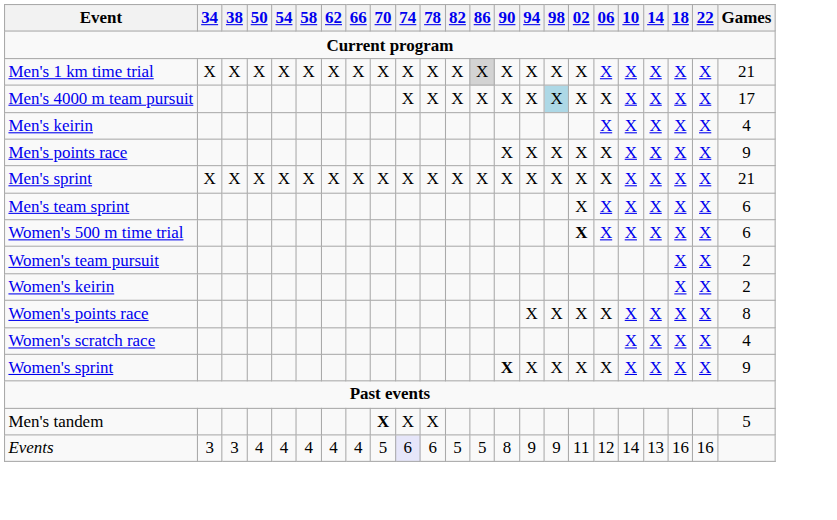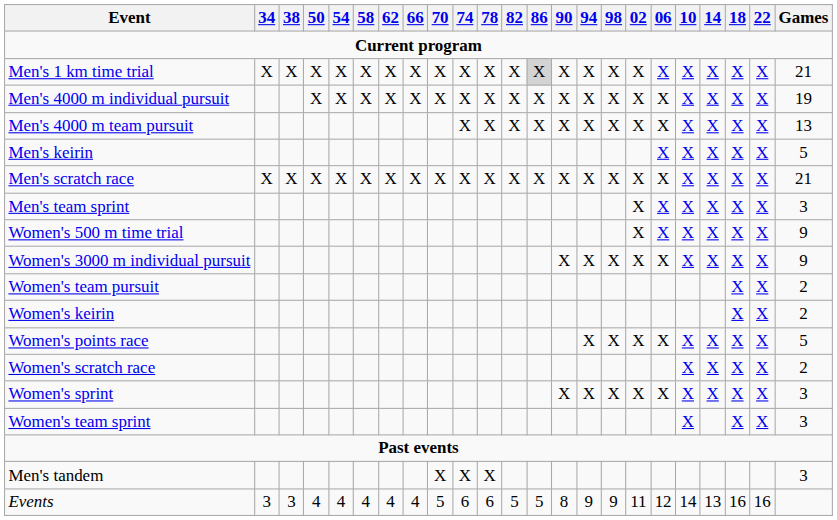 <table class="wikitable">
 <tr>
 <th>Event</th>
 <th><a href='#'>34</a></th>
 <th><a href='#'>38</a></th>
 <th><a href='#'>50</a></th>
 <th><a href='#'>54</a></th>
 <th><a href='#'>58</a></th>
 <th><a href='#'>62</a></th>
 <th><a href='#'>66</a></th>
 <th><a href='#'>70</a></th>
 <th><a href='#'>74</a></th>
 <th><a href='#'>78</a></th>
 <th><a href='#'>82</a></th>
 <th><a href='#'>86</a></th>
 <th><a href='#'>90</a></th>
 <th><a href='#'>94</a></th>
 <th><a href='#'>98</a></th>
 <th><a href='#'>02</a></th>
 <th><a href='#'>06</a></th>
 <th><a href='#'>10</a></th>
 <th><a href='#'>14</a></th>
 <th><a href='#'>18</a></th>
 <th><a href='#'>22</a></th>
 <th>Games</th>
 </tr>
 <tr align=center>
 <td colspan=23 align=center><strong>Current program</strong></td>
 </tr>
 <tr align=center>
 <td align=left><a href='#'>Men's 1 km time trial</a></td>
 <td>X</td>
 <td>X</td>
 <td>X</td>
 <td>X</td>
 <td>X</td>
 <td>X</td>
 <td>X</td>
 <td>X</td>
 <td>X</td>
 <td>X</td>
 <td>X</td>
 <td style="background: lightgrey;">X</td>
 <td>X</td>
 <td>X</td>
 <td>X</td>
 <td>X</td>
 <td><a href='#'>X</a></td>
 <td><a href='#'>X</a></td>
 <td><a href='#'>X</a></td>
 <td><a href='#'>X</a></td>
 <td><a href='#'>X</a></td>
 <td>21</td>
 </tr>
 <tr align=center>
+<td align=left><a href='#'>Men's 4000 m individual pursuit</a></td>
+<td></td>
+<td></td>
+<td>X</td>
+<td>X</td>
+<td>X</td>
+<td>X</td>
+<td>X</td>
+<td>X</td>
+<td>X</td>
+<td>X</td>
+<td>X</td>
+<td>X</td>
+<td>X</td>
+<td>X</td>
+<td>X</td>
+<td>X</td>
+<td>X</td>
+<td><a href='#'>X</a></td>
+<td><a href='#'>X</a></td>
+<td><a href='#'>X</a></td>
+<td><a href='#'>X</a></td>
+<td>19</td>
+</tr>
+<tr align=center>
 <td align=left><a href='#'>Men's 4000 m team pursuit</a></td>
 <td></td>
 <td></td>
 <td></td>
 <td></td>
 <td></td>
 <td></td>
 <td></td>
 <td></td>
 <td>X</td>
 <td>X</td>
 <td>X</td>
 <td>X</td>
 <td>X</td>
 <td>X</td>
-<td style="background: lightblue;">X</td>
+<td>X</td>
 <td>X</td>
 <td>X</td>
 <td><a href='#'>X</a></td>
 <td><a href='#'>X</a></td>
 <td><a href='#'>X</a></td>
 <td><a href='#'>X</a></td>
-<td>17</td>
+<td>13</td>
 </tr>
 <tr align=center>
 <td align=left><a href='#'>Men's keirin</a></td>
 <td></td>
 <td></td>
 <td></td>
 <td></td>
 <td></td>
 <td></td>
 <td></td>
 <td></td>
 <td></td>
 <td></td>
 <td></td>
 <td></td>
 <td></td>
 <td></td>
 <td></td>
 <td></td>
 <td><a href='#'>X</a></td>
 <td><a href='#'>X</a></td>
 <td><a href='#'>X</a></td>
 <td><a href='#'>X</a></td>
 <td><a href='#'>X</a></td>
-<td>4</td>
+<td>5</td>
 </tr>
 <tr align=center>
-<td align=left><a href='#'>Men's points race</a></td>
-<td></td>
-<td></td>
-<td></td>
-<td></td>
-<td></td>
-<td></td>
-<td></td>
-<td></td>
-<td></td>
-<td></td>
-<td></td>
-<td></td>
-<td>X</td>
-<td>X</td>
-<td>X</td>
-<td>X</td>
-<td>X</td>
-<td><a href='#'>X</a></td>
-<td><a href='#'>X</a></td>
-<td><a href='#'>X</a></td>
-<td><a href='#'>X</a></td>
-<td>9</td>
-</tr>
-<tr align=center>
-<td align=left><a href='#'>Men's sprint</a></td>
+<td align=left><a href='#'>Men's scratch race</a></td>
 <td>X</td>
 <td>X</td>
 <td>X</td>
 <td>X</td>
 <td>X</td>
 <td>X</td>
 <td>X</td>
 <td>X</td>
 <td>X</td>
 <td>X</td>
 <td>X</td>
 <td>X</td>
 <td>X</td>
 <td>X</td>
 <td>X</td>
 <td>X</td>
 <td>X</td>
 <td><a href='#'>X</a></td>
 <td><a href='#'>X</a></td>
 <td><a href='#'>X</a></td>
 <td><a href='#'>X</a></td>
 <td>21</td>
 </tr>
 <tr align=center>
 <td align=left><a href='#'>Men's team sprint</a></td>
 <td></td>
 <td></td>
 <td></td>
 <td></td>
 <td></td>
 <td></td>
 <td></td>
 <td></td>
 <td></td>
 <td></td>
 <td></td>
 <td></td>
 <td></td>
 <td></td>
 <td></td>
 <td>X</td>
 <td><a href='#'>X</a></td>
 <td><a href='#'>X</a></td>
 <td><a href='#'>X</a></td>
 <td><a href='#'>X</a></td>
 <td><a href='#'>X</a></td>
-<td>6</td>
+<td>3</td>
 </tr>
 <tr align=center>
 <td align=left><a href='#'>Women's 500 m time trial</a></td>
 <td></td>
 <td></td>
 <td></td>
 <td></td>
 <td></td>
 <td></td>
 <td></td>
 <td></td>
 <td></td>
 <td></td>
 <td></td>
 <td></td>
 <td></td>
 <td></td>
 <td></td>
-<td><strong>X</strong></td>
+<td>X</td>
 <td><a href='#'>X</a></td>
 <td><a href='#'>X</a></td>
 <td><a href='#'>X</a></td>
 <td><a href='#'>X</a></td>
 <td><a href='#'>X</a></td>
-<td>6</td>
+<td>9</td>
+</tr>
+<tr align=center>
+<td align=left><a href='#'>Women's 3000 m individual pursuit</a></td>
+<td></td>
+<td></td>
+<td></td>
+<td></td>
+<td></td>
+<td></td>
+<td></td>
+<td></td>
+<td></td>
+<td></td>
+<td></td>
+<td></td>
+<td>X</td>
+<td>X</td>
+<td>X</td>
+<td>X</td>
+<td>X</td>
+<td><a href='#'>X</a></td>
+<td><a href='#'>X</a></td>
+<td><a href='#'>X</a></td>
+<td><a href='#'>X</a></td>
+<td>9</td>
 </tr>
 <tr align=center>
 <td align=left><a href='#'>Women's team pursuit</a></td>
 <td></td>
 <td></td>
 <td></td>
 <td></td>
 <td></td>
 <td></td>
 <td></td>
 <td></td>
 <td></td>
 <td></td>
 <td></td>
 <td></td>
 <td></td>
 <td></td>
 <td></td>
 <td></td>
 <td></td>
 <td></td>
 <td></td>
 <td><a href='#'>X</a></td>
 <td><a href='#'>X</a></td>
 <td>2</td>
 </tr>
 <tr align=center>
 <td align=left><a href='#'>Women's keirin</a></td>
 <td></td>
 <td></td>
 <td></td>
 <td></td>
 <td></td>
 <td></td>
 <td></td>
 <td></td>
 <td></td>
 <td></td>
 <td></td>
 <td></td>
 <td></td>
 <td></td>
 <td></td>
 <td></td>
 <td></td>
 <td></td>
 <td></td>
 <td><a href='#'>X</a></td>
 <td><a href='#'>X</a></td>
 <td>2</td>
 </tr>
 <tr align=center>
 <td align=left><a href='#'>Women's points race</a></td>
 <td></td>
 <td></td>
 <td></td>
 <td></td>
 <td></td>
 <td></td>
 <td></td>
 <td></td>
 <td></td>
 <td></td>
 <td></td>
 <td></td>
 <td></td>
 <td>X</td>
 <td>X</td>
 <td>X</td>
 <td>X</td>
 <td><a href='#'>X</a></td>
 <td><a href='#'>X</a></td>
 <td><a href='#'>X</a></td>
 <td><a href='#'>X</a></td>
-<td>8</td>
+<td>5</td>
 </tr>
 <tr align=center>
 <td align=left><a href='#'>Women's scratch race</a></td>
 <td></td>
 <td></td>
 <td></td>
 <td></td>
 <td></td>
 <td></td>
 <td></td>
 <td></td>
 <td></td>
 <td></td>
 <td></td>
 <td></td>
 <td></td>
 <td></td>
 <td></td>
 <td></td>
 <td></td>
 <td><a href='#'>X</a></td>
 <td><a href='#'>X</a></td>
 <td><a href='#'>X</a></td>
 <td><a href='#'>X</a></td>
-<td>4</td>
+<td>2</td>
 </tr>
 <tr align=center>
 <td align=left><a href='#'>Women's sprint</a></td>
 <td></td>
 <td></td>
 <td></td>
 <td></td>
 <td></td>
 <td></td>
 <td></td>
 <td></td>
 <td></td>
 <td></td>
 <td></td>
 <td></td>
-<td><strong>X</strong></td>
+<td>X</td>
 <td>X</td>
 <td>X</td>
 <td>X</td>
 <td>X</td>
 <td><a href='#'>X</a></td>
 <td><a href='#'>X</a></td>
 <td><a href='#'>X</a></td>
 <td><a href='#'>X</a></td>
-<td>9</td>
+<td>3</td>
+</tr>
+<tr align=center>
+<td align=left><a href='#'>Women's team sprint</a></td>
+<td></td>
+<td></td>
+<td></td>
+<td></td>
+<td></td>
+<td></td>
+<td></td>
+<td></td>
+<td></td>
+<td></td>
+<td></td>
+<td></td>
+<td></td>
+<td></td>
+<td></td>
+<td></td>
+<td></td>
+<td><a href='#'>X</a></td>
+<td></td>
+<td><a href='#'>X</a></td>
+<td><a href='#'>X</a></td>
+<td>3</td>
 </tr>
 <tr align=center>
 <td colspan=23 align=center><strong>Past events</strong></td>
 </tr>
 <tr align=center>
 <td align=left>Men's tandem</td>
 <td></td>
 <td></td>
 <td></td>
 <td></td>
 <td></td>
 <td></td>
 <td></td>
-<td><strong>X</strong></td>
+<td>X</td>
 <td>X</td>
 <td>X</td>
 <td></td>
 <td></td>
 <td></td>
 <td></td>
 <td></td>
 <td></td>
 <td></td>
 <td></td>
 <td></td>
 <td></td>
 <td></td>
-<td>5</td>
+<td>3</td>
 </tr>
 <tr align=center>
 <td align=left><em>Events</em></td>
 <td>3</td>
 <td>3</td>
 <td>4</td>
 <td>4</td>
 <td>4</td>
 <td>4</td>
 <td>4</td>
 <td>5</td>
-<td style="background: lavender;">6</td>
+<td>6</td>
 <td>6</td>
 <td>5</td>
 <td>5</td>
 <td>8</td>
 <td>9</td>
 <td>9</td>
 <td>11</td>
 <td>12</td>
 <td>14</td>
 <td>13</td>
 <td>16</td>
 <td>16</td>
 <td></td>
 </tr>
 </table>
